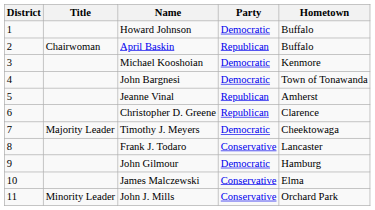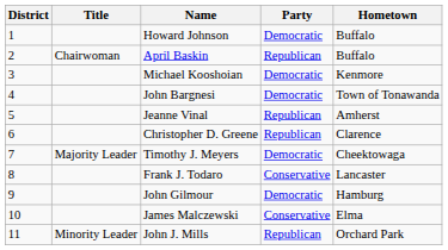 <table class="wikitable">
 <tr>
 <th>District</th>
 <th>Title</th>
 <th>Name</th>
 <th>Party</th>
 <th>Hometown</th>
 </tr>
 <tr>
 <td>1</td>
 <td></td>
 <td>Howard Johnson</td>
 <td><a href='#'>Democratic</a></td>
 <td>Buffalo</td>
 </tr>
 <tr>
 <td>2</td>
 <td>Chairwoman</td>
 <td><a href='#'>April Baskin</a></td>
 <td><a href='#'>Republican</a></td>
 <td>Buffalo</td>
 </tr>
 <tr>
 <td>3</td>
 <td></td>
 <td>Michael Kooshoian</td>
 <td><a href='#'>Democratic</a></td>
 <td>Kenmore</td>
 </tr>
 <tr>
 <td>4</td>
 <td></td>
 <td>John Bargnesi</td>
 <td><a href='#'>Democratic</a></td>
 <td>Town of Tonawanda</td>
 </tr>
 <tr>
 <td>5</td>
 <td></td>
 <td>Jeanne Vinal</td>
 <td><a href='#'>Republican</a></td>
 <td>Amherst</td>
 </tr>
 <tr>
 <td>6 </td>
 <td></td>
 <td>Christopher D. Greene</td>
 <td><a href='#'>Republican</a></td>
 <td>Clarence</td>
 </tr>
 <tr>
 <td>7</td>
 <td>Majority Leader</td>
 <td>Timothy J. Meyers</td>
 <td><a href='#'>Democratic</a></td>
 <td>Cheektowaga</td>
 </tr>
 <tr>
 <td>8</td>
 <td></td>
 <td>Frank J. Todaro</td>
 <td><a href='#'>Conservative</a></td>
 <td>Lancaster</td>
 </tr>
 <tr>
 <td>9</td>
 <td></td>
 <td>John Gilmour</td>
 <td><a href='#'>Democratic</a></td>
 <td>Hamburg</td>
 </tr>
 <tr>
 <td>10</td>
 <td></td>
 <td>James Malczewski</td>
 <td><a href='#'>Conservative</a></td>
 <td>Elma</td>
 </tr>
 <tr>
 <td>11</td>
 <td>Minority Leader</td>
 <td>John J. Mills</td>
-<td><a href='#'>Conservative</a></td>
+<td><a href='#'>Republican</a></td>
 <td>Orchard Park</td>
 </tr>
 </table>
